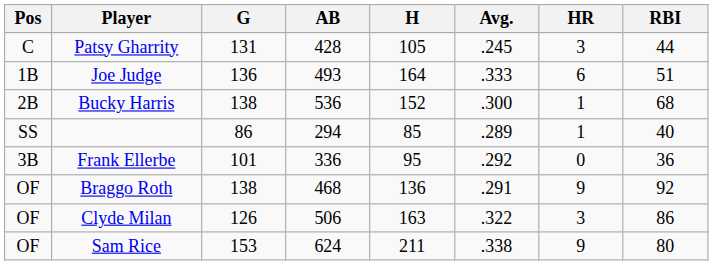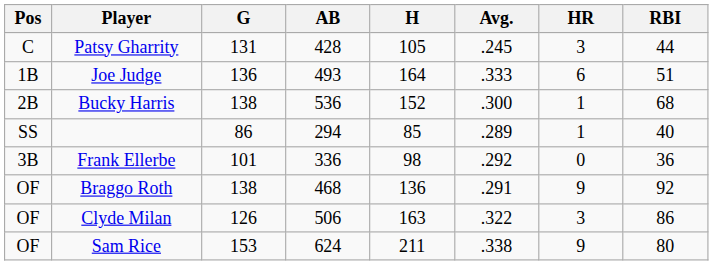 <table class="wikitable sortable">
 <tr>
 <th bgcolor="#DDDDFF" width="5%">Pos</th>
 <th bgcolor="#DDDDFF" width="16%">Player</th>
 <th bgcolor="#DDDDFF" width="9%">G</th>
 <th bgcolor="#DDDDFF" width="9%">AB</th>
 <th bgcolor="#DDDDFF" width="9%">H</th>
 <th bgcolor="#DDDDFF" width="9%">Avg.</th>
 <th bgcolor="#DDDDFF" width="9%">HR</th>
 <th bgcolor="#DDDDFF" width="9%">RBI</th>
 </tr>
 <tr align="center">
 <td>C</td>
 <td><a href='#'>Patsy Gharrity</a></td>
 <td>131</td>
 <td>428</td>
 <td>105</td>
 <td>.245</td>
 <td>3</td>
 <td>44</td>
 </tr>
 <tr align=center>
 <td>1B</td>
 <td><a href='#'>Joe Judge</a></td>
 <td>136</td>
 <td>493</td>
 <td>164</td>
 <td>.333</td>
 <td>6</td>
 <td>51</td>
 </tr>
 <tr align=center>
 <td>2B</td>
 <td><a href='#'>Bucky Harris</a></td>
 <td>138</td>
 <td>536</td>
 <td>152</td>
 <td>.300</td>
 <td>1</td>
 <td>68</td>
 </tr>
 <tr align=center>
 <td>SS</td>
 <td></td>
 <td>86</td>
 <td>294</td>
 <td>85</td>
 <td>.289</td>
 <td>1</td>
 <td>40</td>
 </tr>
 <tr align="center">
 <td>3B</td>
 <td><a href='#'>Frank Ellerbe</a></td>
 <td>101</td>
 <td>336</td>
-<td>95</td>
+<td>98</td>
 <td>.292</td>
 <td>0</td>
 <td>36</td>
 </tr>
 <tr align=center>
 <td>OF</td>
 <td><a href='#'>Braggo Roth</a></td>
 <td>138</td>
 <td>468</td>
 <td>136</td>
 <td>.291</td>
 <td>9</td>
 <td>92</td>
 </tr>
 <tr align=center>
 <td>OF</td>
 <td><a href='#'>Clyde Milan</a></td>
 <td>126</td>
 <td>506</td>
 <td>163</td>
 <td>.322</td>
 <td>3</td>
 <td>86</td>
 </tr>
 <tr align=center>
 <td>OF</td>
 <td><a href='#'>Sam Rice</a></td>
 <td>153</td>
 <td>624</td>
 <td>211</td>
 <td>.338</td>
 <td>9</td>
 <td>80</td>
 </tr>
 </table>
